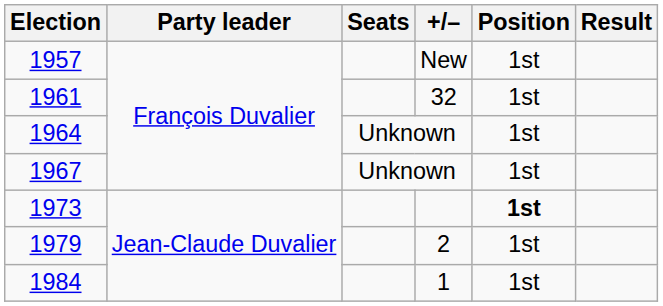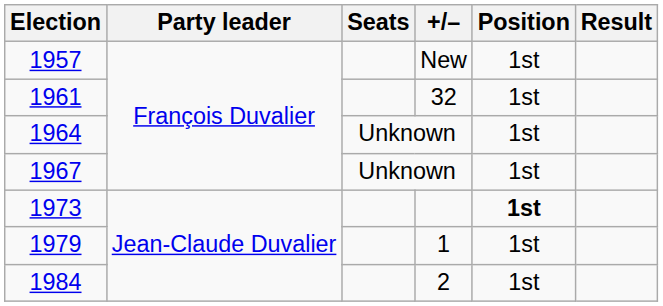 <table class=wikitable style=text-align:center>
 <tr>
 <th>Election</th>
 <th>Party leader</th>
 <th>Seats</th>
 <th>+/–</th>
 <th>Position</th>
 <th>Result</th>
 </tr>
 <tr>
 <td><a href='#'>1957</a></td>
 <td rowspan=4><a href='#'>François Duvalier</a></td>
 <td></td>
 <td>New</td>
 <td>1st</td>
 <td></td>
 </tr>
 <tr>
 <td><a href='#'>1961</a></td>
 <td></td>
 <td> 32</td>
 <td> 1st</td>
 <td></td>
 </tr>
 <tr>
 <td><a href='#'>1964</a></td>
 <td colspan="2">Unknown</td>
 <td> 1st</td>
 <td></td>
 </tr>
 <tr>
 <td><a href='#'>1967</a></td>
 <td colspan="2">Unknown</td>
 <td> 1st</td>
 <td></td>
 </tr>
 <tr>
 <td><a href='#'>1973</a></td>
 <td rowspan=3><a href='#'>Jean-Claude Duvalier</a></td>
 <td></td>
 <td></td>
 <td><strong> 1st</strong></td>
 <td></td>
 </tr>
 <tr>
 <td><a href='#'>1979</a></td>
 <td></td>
-<td> 2</td>
+<td> 1</td>
 <td> 1st</td>
 <td></td>
 </tr>
 <tr>
 <td><a href='#'>1984</a></td>
 <td></td>
-<td> 1</td>
+<td> 2</td>
 <td> 1st</td>
 <td></td>
 </tr>
 </table>
